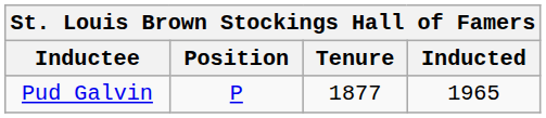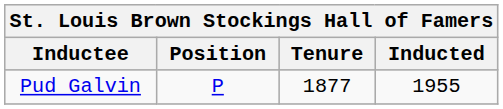 <table class="wikitable" style="text-align:center">
 <tr>
 <th colspan=4>St. Louis Brown Stockings Hall of Famers</th>
 </tr>
 <tr>
 <th>Inductee</th>
 <th>Position</th>
 <th>Tenure</th>
 <th>Inducted</th>
 </tr>
 <tr>
 <td><a href='#'>Pud Galvin</a></td>
 <td><a href='#'>P</a></td>
 <td>1877</td>
-<td>1965</td>
+<td>1955</td>
 </tr>
 </table>
